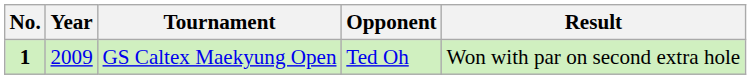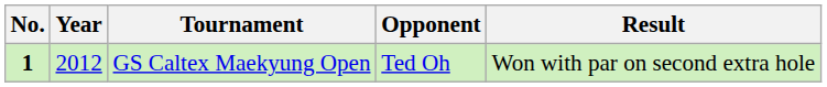 <table class="wikitable" style="font-size:95%;">
 <tr>
 <th>No.</th>
 <th>Year</th>
 <th>Tournament</th>
 <th>Opponent</th>
 <th>Result</th>
 </tr>
 <tr style="background:#D0F0C0;">
 <td align=center><strong>1</strong></td>
-<td><a href='#'>2009</a></td>
+<td><a href='#'>2012</a></td>
 <td><a href='#'>GS Caltex Maekyung Open</a></td>
 <td> <a href='#'>Ted Oh</a></td>
 <td>Won with par on second extra hole</td>
 </tr>
 </table>
